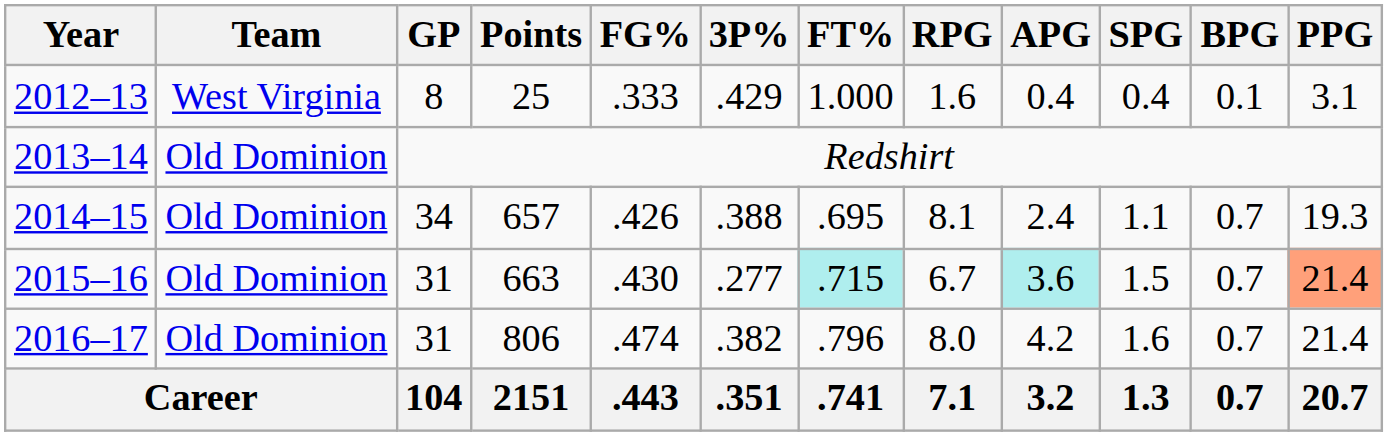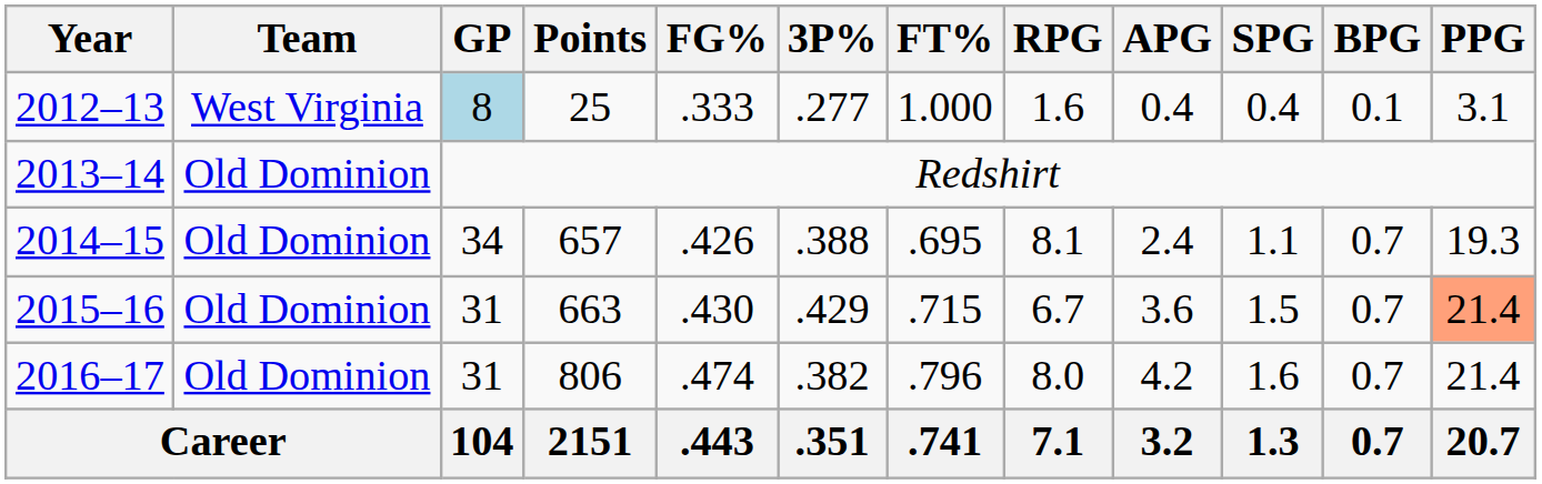 <table class="wikitable"; style="text-align:center";>
 <tr>
 <th>Year</th>
 <th>Team</th>
 <th>GP</th>
 <th>Points</th>
 <th>FG%</th>
 <th>3P%</th>
 <th>FT%</th>
 <th>RPG</th>
 <th>APG</th>
 <th>SPG</th>
 <th>BPG</th>
 <th>PPG</th>
 </tr>
 <tr>
 <td><a href='#'>2012–13</a></td>
 <td><a href='#'>West Virginia</a></td>
-<td>8</td>
+<td style="background: lightblue;">8</td>
 <td>25</td>
 <td>.333</td>
-<td>.429</td>
+<td>.277</td>
 <td>1.000</td>
 <td>1.6</td>
 <td>0.4</td>
 <td>0.4</td>
 <td>0.1</td>
 <td>3.1</td>
 </tr>
 <tr>
 <td><a href='#'>2013–14</a></td>
 <td><a href='#'>Old Dominion</a></td>
 <td colspan=10><em>Redshirt</em></td>
 </tr>
 <tr>
 <td><a href='#'>2014–15</a></td>
 <td><a href='#'>Old Dominion</a></td>
 <td>34</td>
 <td>657</td>
 <td>.426</td>
 <td>.388</td>
 <td>.695</td>
 <td>8.1</td>
 <td>2.4</td>
 <td>1.1</td>
 <td>0.7</td>
 <td>19.3</td>
 </tr>
 <tr>
 <td><a href='#'>2015–16</a></td>
 <td><a href='#'>Old Dominion</a></td>
 <td>31</td>
 <td>663</td>
 <td>.430</td>
-<td>.277</td>
-<td style="background: paleturquoise;">.715</td>
+<td>.429</td>
+<td>.715</td>
 <td>6.7</td>
-<td style="background: paleturquoise;">3.6</td>
+<td>3.6</td>
 <td>1.5</td>
 <td>0.7</td>
 <td style="background: lightsalmon;">21.4</td>
 </tr>
 <tr>
 <td><a href='#'>2016–17</a></td>
 <td><a href='#'>Old Dominion</a></td>
 <td>31</td>
 <td>806</td>
 <td>.474</td>
 <td>.382</td>
 <td>.796</td>
 <td>8.0</td>
 <td>4.2</td>
 <td>1.6</td>
 <td>0.7</td>
 <td>21.4</td>
 </tr>
 <tr>
 <th colspan=2; align=center>Career</th>
 <th>104</th>
 <th>2151</th>
 <th>.443</th>
 <th>.351</th>
 <th>.741</th>
 <th>7.1</th>
 <th>3.2</th>
 <th>1.3</th>
 <th>0.7</th>
 <th>20.7</th>
 </tr>
 </table>
